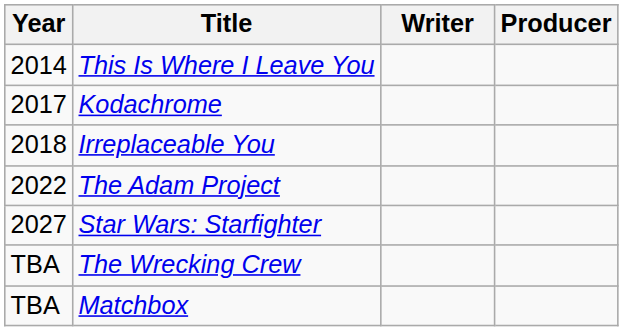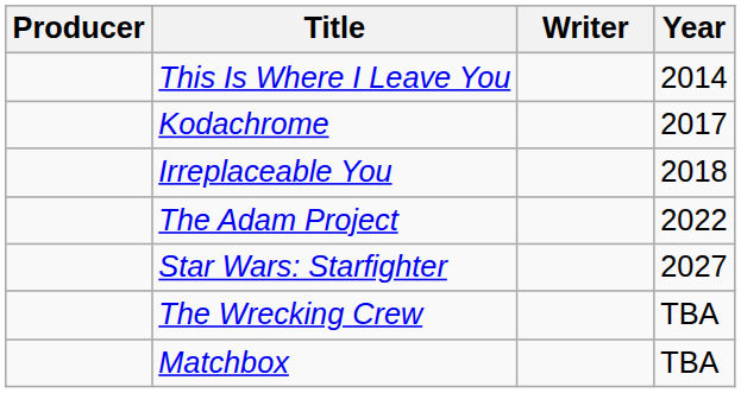 <table class="wikitable">
 <tr>
-<th>Year</th>
+<th width=65>Producer</th>
 <th>Title</th>
 <th width=65>Writer</th>
-<th width=65>Producer</th>
+<th>Year</th>
 </tr>
 <tr>
-<td>2014</td>
+<td></td>
 <td><em><a href='#'>This Is Where I Leave You</a></em></td>
 <td></td>
-<td></td>
+<td>2014</td>
 </tr>
 <tr>
-<td>2017</td>
+<td></td>
 <td><em><a href='#'>Kodachrome</a></em></td>
 <td></td>
-<td></td>
+<td>2017</td>
 </tr>
 <tr>
-<td>2018</td>
+<td></td>
 <td><em><a href='#'>Irreplaceable You</a></em></td>
 <td></td>
-<td></td>
+<td>2018</td>
 </tr>
 <tr>
-<td>2022</td>
+<td></td>
 <td><em><a href='#'>The Adam Project</a></em></td>
 <td></td>
-<td></td>
+<td>2022</td>
 </tr>
 <tr>
-<td>2027</td>
+<td></td>
 <td><em><a href='#'>Star Wars: Starfighter</a></em></td>
 <td></td>
-<td></td>
+<td>2027</td>
 </tr>
 <tr>
-<td>TBA</td>
+<td></td>
 <td><em><a href='#'>The Wrecking Crew</a></em></td>
 <td></td>
-<td></td>
+<td>TBA</td>
 </tr>
 <tr>
-<td>TBA</td>
+<td></td>
 <td><em><a href='#'>Matchbox</a></em></td>
 <td></td>
-<td></td>
+<td>TBA</td>
 </tr>
 </table>
